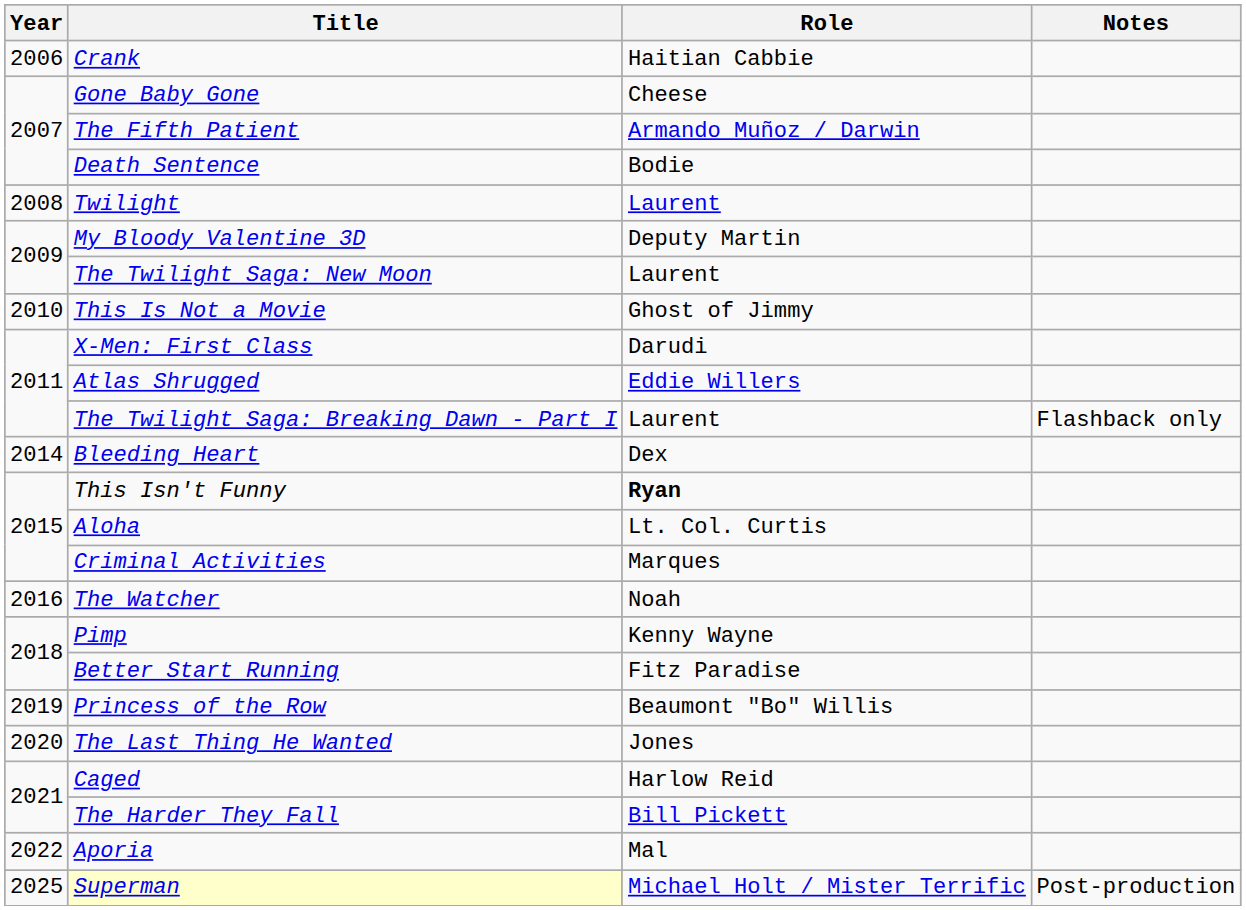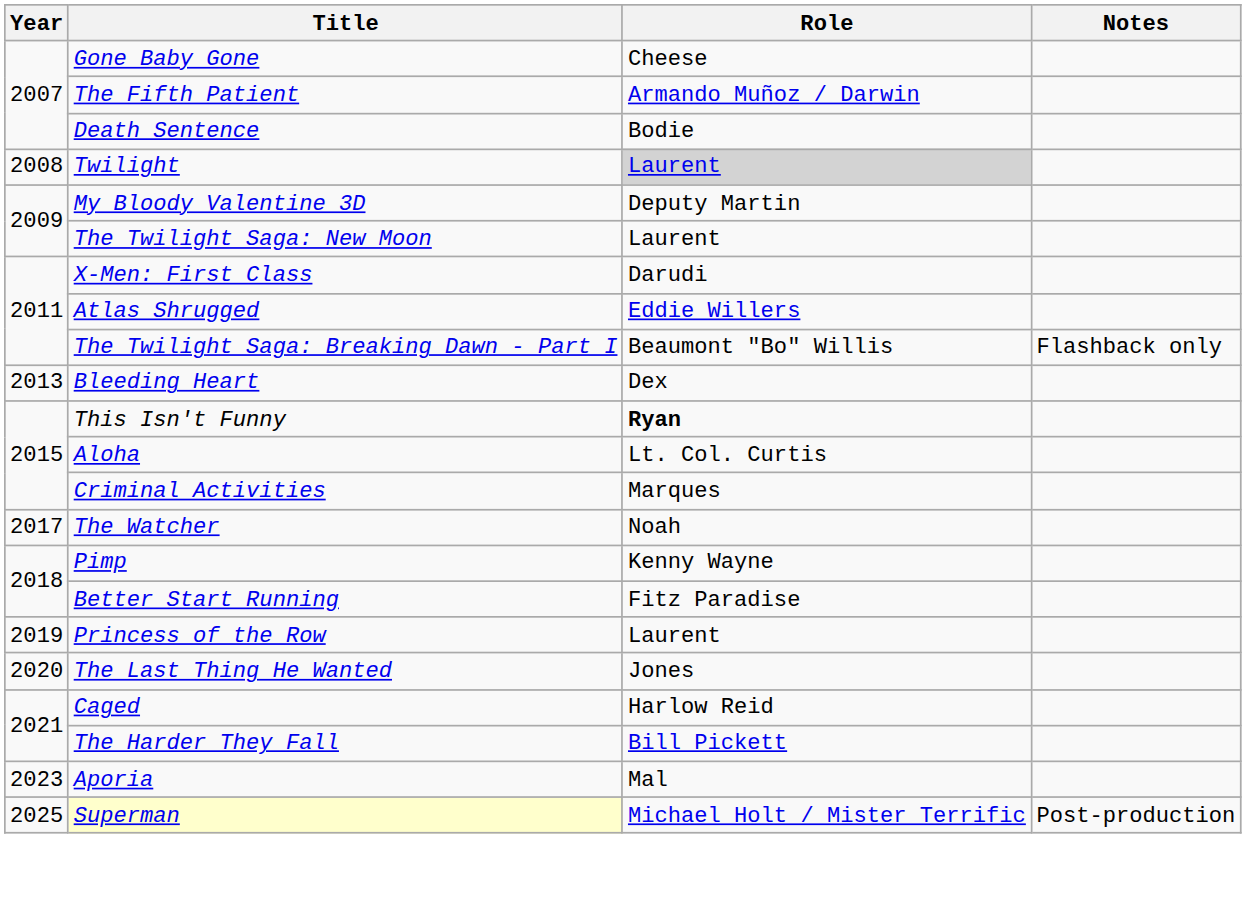 <table class="wikitable sortable">
 <tr>
 <th>Year</th>
 <th>Title</th>
 <th>Role</th>
 <th class="unsortable">Notes</th>
-</tr>
-<tr>
-<td>2006</td>
-<td><em><a href='#'>Crank</a></em></td>
-<td>Haitian Cabbie</td>
-<td></td>
 </tr>
 <tr>
 <td rowspan="3">2007</td>
 <td><em><a href='#'>Gone Baby Gone</a></em></td>
 <td>Cheese</td>
 <td></td>
 </tr>
 <tr>
 <td><em><a href='#'>The Fifth Patient</a></em></td>
 <td><a href='#'>Armando Muñoz / Darwin</a></td>
 <td></td>
 </tr>
 <tr>
 <td><em><a href='#'>Death Sentence</a></em></td>
 <td>Bodie</td>
 <td></td>
 </tr>
 <tr>
 <td>2008</td>
 <td><em><a href='#'>Twilight</a></em></td>
-<td><a href='#'>Laurent</a></td>
+<td style="background: lightgrey;"><a href='#'>Laurent</a></td>
 <td></td>
 </tr>
 <tr>
 <td rowspan="2">2009</td>
 <td><em><a href='#'>My Bloody Valentine 3D</a></em></td>
 <td>Deputy Martin</td>
 <td></td>
 </tr>
 <tr>
 <td><em><a href='#'>The Twilight Saga: New Moon</a></em></td>
 <td>Laurent</td>
-<td></td>
-</tr>
-<tr>
-<td>2010</td>
-<td><em><a href='#'>This Is Not a Movie</a></em></td>
-<td>Ghost of Jimmy</td>
 <td></td>
 </tr>
 <tr>
 <td rowspan="3">2011</td>
 <td><em><a href='#'>X-Men: First Class</a></em></td>
 <td>Darudi</td>
 <td></td>
 </tr>
 <tr>
 <td><em><a href='#'>Atlas Shrugged</a></em></td>
 <td><a href='#'>Eddie Willers</a></td>
 <td></td>
 </tr>
 <tr>
 <td><em><a href='#'>The Twilight Saga: Breaking Dawn - Part I</a></em></td>
-<td>Laurent</td>
+<td>Beaumont "Bo" Willis</td>
 <td>Flashback only</td>
 </tr>
 <tr>
-<td>2014</td>
+<td>2013</td>
 <td><em><a href='#'>Bleeding Heart</a></em></td>
 <td>Dex</td>
 <td></td>
 </tr>
 <tr>
 <td rowspan="3">2015</td>
 <td><em>This Isn't Funny</em></td>
 <td><strong>Ryan</strong></td>
 <td></td>
 </tr>
 <tr>
 <td><em><a href='#'>Aloha</a></em></td>
 <td>Lt. Col. Curtis</td>
 <td></td>
 </tr>
 <tr>
 <td><em><a href='#'>Criminal Activities</a></em></td>
 <td>Marques</td>
 <td></td>
 </tr>
 <tr>
-<td>2016</td>
+<td>2017</td>
 <td><em><a href='#'>The Watcher</a></em></td>
 <td>Noah</td>
 <td></td>
 </tr>
 <tr>
 <td rowspan="2">2018</td>
 <td><em><a href='#'>Pimp</a></em></td>
 <td>Kenny Wayne</td>
 <td></td>
 </tr>
 <tr>
 <td><em><a href='#'>Better Start Running</a></em></td>
 <td>Fitz Paradise</td>
 <td></td>
 </tr>
 <tr>
 <td>2019</td>
 <td><em><a href='#'>Princess of the Row</a></em></td>
-<td>Beaumont "Bo" Willis</td>
+<td>Laurent</td>
 <td></td>
 </tr>
 <tr>
 <td>2020</td>
 <td><em><a href='#'>The Last Thing He Wanted</a></em></td>
 <td>Jones</td>
 <td></td>
 </tr>
 <tr>
 <td rowspan="2">2021</td>
 <td><em><a href='#'>Caged</a></em></td>
 <td>Harlow Reid</td>
 <td></td>
 </tr>
 <tr>
 <td><em><a href='#'>The Harder They Fall</a></em></td>
 <td><a href='#'>Bill Pickett</a></td>
 <td></td>
 </tr>
 <tr>
-<td>2022</td>
+<td>2023</td>
 <td><em><a href='#'>Aporia</a></em></td>
 <td>Mal</td>
 <td></td>
 </tr>
 <tr>
 <td>2025</td>
 <td style="background:#FFFFCC;"><em><a href='#'>Superman</a></em> </td>
 <td><a href='#'>Michael Holt / Mister Terrific</a></td>
 <td>Post-production<br></td>
 </tr>
 </table>
